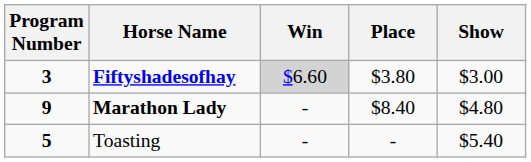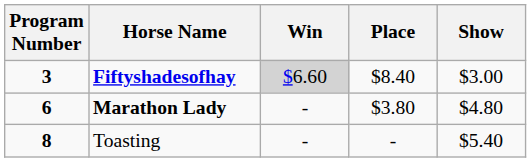 <table class="wikitable sortable" style="font-size:90%">
 <tr>
 <th width="48px">Program <br> Number</th>
 <th width="120px">Horse Name <br></th>
 <th width="58px">Win <br></th>
 <th width="58px">Place <br></th>
 <th width="58px">Show</th>
 </tr>
 <tr>
 <td align=center><strong>3</strong></td>
 <td><strong><a href='#'>Fiftyshadesofhay</a></strong></td>
 <td align=center style="background: lightgrey;"><a href='#'>$</a>6.60</td>
-<td align=center>$3.80</td>
+<td align=center>$8.40</td>
 <td align=center>$3.00</td>
 </tr>
 <tr>
-<td align=center><strong>9</strong></td>
+<td align=center><strong>6</strong></td>
 <td><strong>Marathon Lady</strong></td>
 <td align=center>-</td>
-<td align=center>$8.40</td>
+<td align=center>$3.80</td>
 <td align=center>$4.80</td>
 </tr>
 <tr>
-<td align=center><strong>5</strong></td>
+<td align=center><strong>8</strong></td>
 <td>Toasting</td>
 <td align=center>-</td>
 <td align=center>-</td>
 <td align=center>$5.40</td>
 </tr>
 </table>
